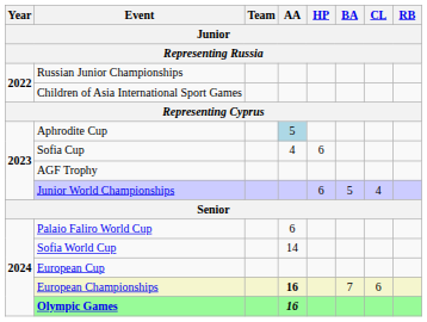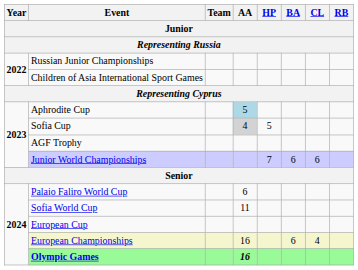 <table class="wikitable" style="text-align:center; font-size:95%;">
 <tr>
 <th align=center>Year</th>
 <th align=center>Event</th>
 <th style="width:30px;">Team</th>
 <th style="width:30px;">AA</th>
 <th style="width:30px;"><a href='#'>HP</a></th>
 <th style="width:30px;"><a href='#'>BA</a></th>
 <th style="width:30px;"><a href='#'>CL</a></th>
 <th style="width:30px;"><a href='#'>RB</a></th>
 </tr>
 <tr>
 <th colspan="8"><strong>Junior</strong></th>
 </tr>
 <tr>
 <th colspan="8"><em>Representing  Russia</em></th>
 </tr>
 <tr>
 <td rowspan="2"><strong>2022</strong></td>
 <td align=left>Russian Junior Championships</td>
 <td></td>
 <td></td>
 <td></td>
 <td></td>
 <td></td>
 <td></td>
 </tr>
 <tr>
 <td align=left>Children of Asia International Sport Games</td>
 <td></td>
 <td></td>
 <td></td>
 <td></td>
 <td></td>
 <td></td>
 </tr>
 <tr>
 <th colspan="8"><em>Representing  Cyprus</em></th>
 </tr>
 <tr>
 <td rowspan="4"><strong>2023</strong></td>
 <td align=left>Aphrodite Cup</td>
 <td></td>
 <td style="background: lightblue;">5</td>
 <td></td>
 <td></td>
 <td></td>
 <td></td>
 </tr>
 <tr>
 <td align=left>Sofia Cup</td>
 <td></td>
-<td>4</td>
-<td>6</td>
+<td style="background: lightgrey;">4</td>
+<td>5</td>
 <td></td>
 <td></td>
 <td></td>
 </tr>
 <tr>
 <td align=left>AGF Trophy</td>
 <td></td>
 <td></td>
 <td></td>
 <td></td>
 <td></td>
 <td></td>
 </tr>
 <tr bgcolor=#CCCCFF>
 <td align=left><a href='#'>Junior World Championships</a></td>
 <td></td>
 <td></td>
+<td>7</td>
 <td>6</td>
-<td>5</td>
-<td>4</td>
+<td>6</td>
 <td></td>
 </tr>
 <tr>
 <th colspan="8"><strong>Senior</strong></th>
 </tr>
 <tr>
 <td rowspan="5"><strong>2024</strong></td>
 <td align=left><a href='#'>Palaio Faliro World Cup</a></td>
 <td></td>
 <td>6</td>
 <td></td>
 <td></td>
 <td></td>
 <td></td>
 </tr>
 <tr>
 <td align=left><a href='#'>Sofia World Cup</a></td>
 <td></td>
-<td>14</td>
+<td>11</td>
 <td></td>
 <td></td>
 <td></td>
 <td></td>
 </tr>
 <tr>
 <td align=left><a href='#'>European Cup</a></td>
 <td></td>
 <td></td>
 <td></td>
 <td></td>
 <td></td>
 <td></td>
 </tr>
 <tr bgcolor=#F5F6CE>
 <td align=left><a href='#'>European Championships</a></td>
 <td></td>
-<td><strong>16</strong></td>
+<td>16</td>
 <td></td>
-<td>7</td>
 <td>6</td>
+<td>4</td>
 <td></td>
 </tr>
 <tr bgcolor=98FB98>
 <td align=left><strong><a href='#'>Olympic Games</a></strong></td>
 <td></td>
 <td><strong><em>16</em></strong></td>
 <td></td>
 <td></td>
 <td></td>
 <td></td>
 </tr>
 </table>
